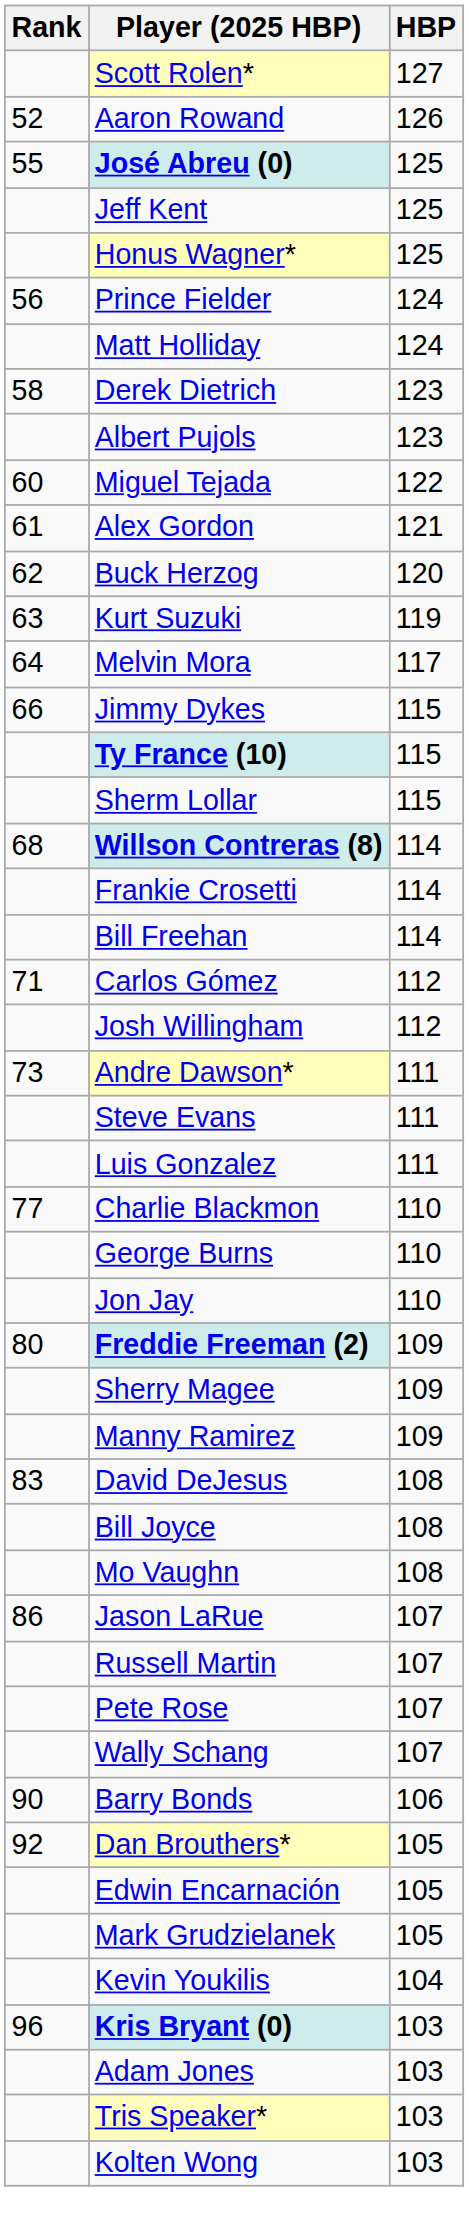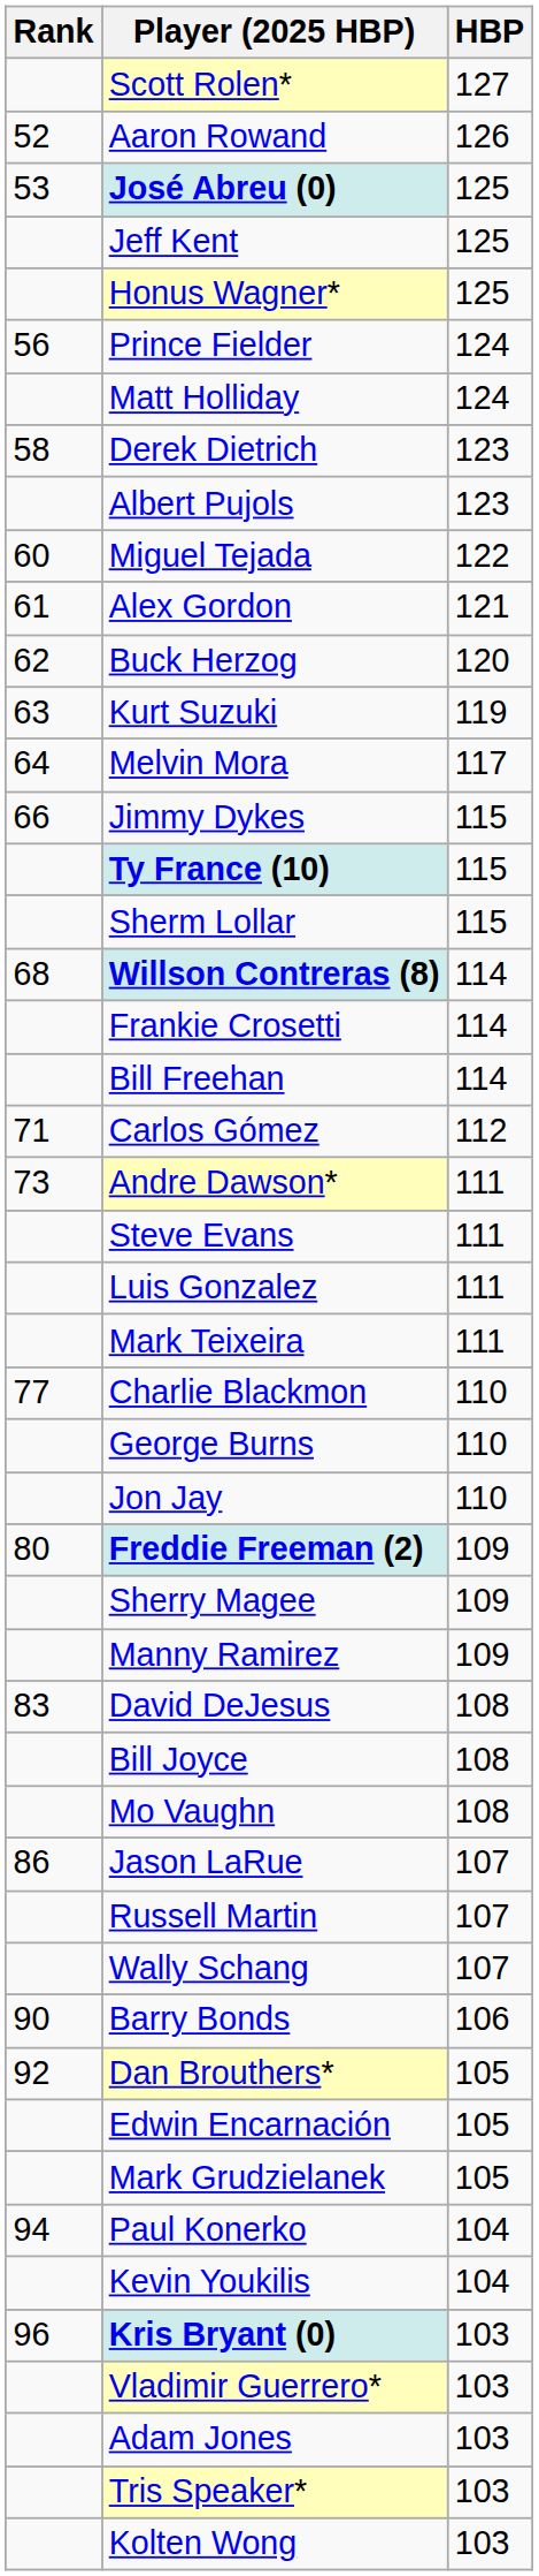 <table class="wikitable" style="float:left;">
 <tr>
 <th>Rank</th>
 <th>Player (2025 HBP)</th>
 <th>HBP</th>
 </tr>
 <tr>
 <td></td>
 <td style="background:#ffffbb;"><a href='#'>Scott Rolen</a>*</td>
 <td>127</td>
 </tr>
 <tr>
 <td>52</td>
 <td><a href='#'>Aaron Rowand</a></td>
 <td>126</td>
 </tr>
 <tr>
-<td>55</td>
+<td>53</td>
 <td style="background:#cfecec;"><strong><a href='#'>José Abreu</a> (0)</strong></td>
 <td>125</td>
 </tr>
 <tr>
 <td></td>
 <td><a href='#'>Jeff Kent</a></td>
 <td>125</td>
 </tr>
 <tr>
 <td></td>
 <td style="background:#ffffbb;"><a href='#'>Honus Wagner</a>*</td>
 <td>125</td>
 </tr>
 <tr>
 <td>56</td>
 <td><a href='#'>Prince Fielder</a></td>
 <td>124</td>
 </tr>
 <tr>
 <td></td>
 <td><a href='#'>Matt Holliday</a></td>
 <td>124</td>
 </tr>
 <tr>
 <td>58</td>
 <td><a href='#'>Derek Dietrich</a></td>
 <td>123</td>
 </tr>
 <tr>
 <td></td>
 <td><a href='#'>Albert Pujols</a></td>
 <td>123</td>
 </tr>
 <tr>
 <td>60</td>
 <td><a href='#'>Miguel Tejada</a></td>
 <td>122</td>
 </tr>
 <tr>
 <td>61</td>
 <td><a href='#'>Alex Gordon</a></td>
 <td>121</td>
 </tr>
 <tr>
 <td>62</td>
 <td><a href='#'>Buck Herzog</a></td>
 <td>120</td>
 </tr>
 <tr>
 <td>63</td>
 <td><a href='#'>Kurt Suzuki</a></td>
 <td>119</td>
 </tr>
 <tr>
 <td>64</td>
 <td><a href='#'>Melvin Mora</a></td>
 <td>117</td>
 </tr>
 <tr>
 <td>66</td>
 <td><a href='#'>Jimmy Dykes</a></td>
 <td>115</td>
 </tr>
 <tr>
 <td></td>
 <td style="background:#cfecec;"><strong><a href='#'>Ty France</a> (10)</strong></td>
 <td>115</td>
 </tr>
 <tr>
 <td></td>
 <td><a href='#'>Sherm Lollar</a></td>
 <td>115</td>
 </tr>
 <tr>
 <td>68</td>
 <td style="background:#cfecec;"><strong><a href='#'>Willson Contreras</a> (8)</strong></td>
 <td>114</td>
 </tr>
 <tr>
 <td></td>
 <td><a href='#'>Frankie Crosetti</a></td>
 <td>114</td>
 </tr>
 <tr>
 <td></td>
 <td><a href='#'>Bill Freehan</a></td>
 <td>114</td>
 </tr>
 <tr>
 <td>71</td>
 <td><a href='#'>Carlos Gómez</a></td>
 <td>112</td>
 </tr>
 <tr>
-<td></td>
-<td><a href='#'>Josh Willingham</a></td>
-<td>112</td>
-</tr>
-<tr>
 <td>73</td>
 <td style="background:#ffffbb;"><a href='#'>Andre Dawson</a>*</td>
 <td>111</td>
 </tr>
 <tr>
 <td></td>
 <td><a href='#'>Steve Evans</a></td>
 <td>111</td>
 </tr>
 <tr>
 <td></td>
 <td><a href='#'>Luis Gonzalez</a></td>
+<td>111</td>
+</tr>
+<tr>
+<td></td>
+<td><a href='#'>Mark Teixeira</a></td>
 <td>111</td>
 </tr>
 <tr>
 <td>77</td>
 <td><a href='#'>Charlie Blackmon</a></td>
 <td>110</td>
 </tr>
 <tr>
 <td></td>
 <td><a href='#'>George Burns</a></td>
 <td>110</td>
 </tr>
 <tr>
 <td></td>
 <td><a href='#'>Jon Jay</a></td>
 <td>110</td>
 </tr>
 <tr>
 <td>80</td>
 <td style="background:#cfecec;"><strong><a href='#'>Freddie Freeman</a> (2)</strong></td>
 <td>109</td>
 </tr>
 <tr>
 <td></td>
 <td><a href='#'>Sherry Magee</a></td>
 <td>109</td>
 </tr>
 <tr>
 <td></td>
 <td><a href='#'>Manny Ramirez</a></td>
 <td>109</td>
 </tr>
 <tr>
 <td>83</td>
 <td><a href='#'>David DeJesus</a></td>
 <td>108</td>
 </tr>
 <tr>
 <td></td>
 <td><a href='#'>Bill Joyce</a></td>
 <td>108</td>
 </tr>
 <tr>
 <td></td>
 <td><a href='#'>Mo Vaughn</a></td>
 <td>108</td>
 </tr>
 <tr>
 <td>86</td>
 <td><a href='#'>Jason LaRue</a></td>
 <td>107</td>
 </tr>
 <tr>
 <td></td>
 <td><a href='#'>Russell Martin</a></td>
 <td>107</td>
 </tr>
 <tr>
 <td></td>
-<td><a href='#'>Pete Rose</a></td>
-<td>107</td>
-</tr>
-<tr>
-<td></td>
 <td><a href='#'>Wally Schang</a></td>
 <td>107</td>
 </tr>
 <tr>
 <td>90</td>
 <td><a href='#'>Barry Bonds</a></td>
 <td>106</td>
 </tr>
 <tr>
 <td>92</td>
 <td style="background:#ffffbb;"><a href='#'>Dan Brouthers</a>*</td>
 <td>105</td>
 </tr>
 <tr>
 <td></td>
 <td><a href='#'>Edwin Encarnación</a></td>
 <td>105</td>
 </tr>
 <tr>
 <td></td>
 <td><a href='#'>Mark Grudzielanek</a></td>
 <td>105</td>
 </tr>
 <tr>
+<td>94</td>
+<td><a href='#'>Paul Konerko</a></td>
+<td>104</td>
+</tr>
+<tr>
 <td></td>
 <td><a href='#'>Kevin Youkilis</a></td>
 <td>104</td>
 </tr>
 <tr>
 <td>96</td>
 <td style="background:#cfecec;"><strong><a href='#'>Kris Bryant</a> (0)</strong></td>
+<td>103</td>
+</tr>
+<tr>
+<td></td>
+<td style="background:#ffffbb;"><a href='#'>Vladimir Guerrero</a>*</td>
 <td>103</td>
 </tr>
 <tr>
 <td></td>
 <td><a href='#'>Adam Jones</a></td>
 <td>103</td>
 </tr>
 <tr>
 <td></td>
 <td style="background:#ffffbb;"><a href='#'>Tris Speaker</a>*</td>
 <td>103</td>
 </tr>
 <tr>
 <td></td>
 <td><a href='#'>Kolten Wong</a></td>
 <td>103</td>
 </tr>
 </table>
